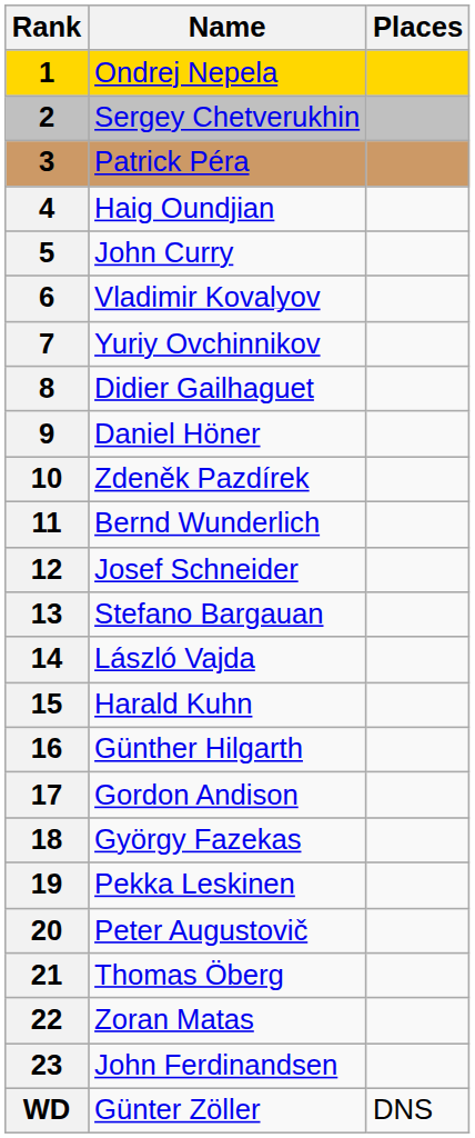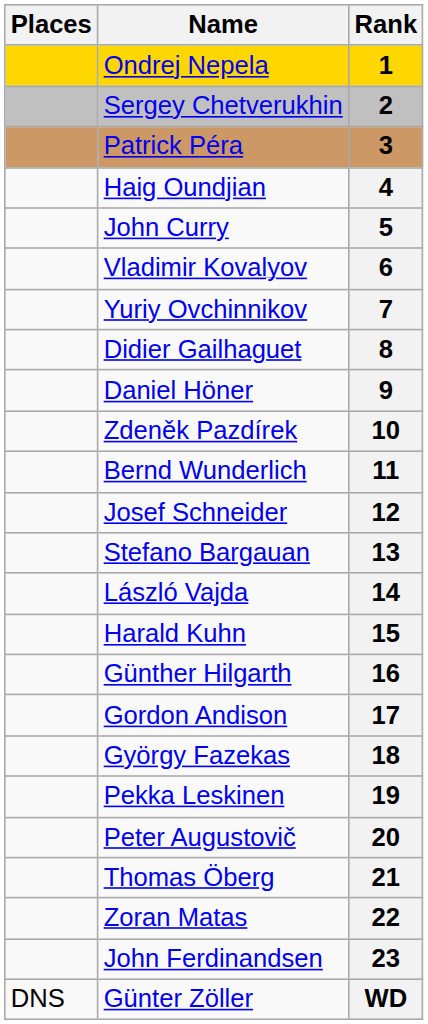 <table class="wikitable">
 <tr>
+<th>Places</th>
+<th>Name</th>
 <th>Rank</th>
-<th>Name</th>
-<th>Places</th>
 </tr>
 <tr bgcolor="gold">
+<td></td>
+<td> <a href='#'>Ondrej Nepela</a></td>
 <td align="center"><strong>1</strong></td>
-<td> <a href='#'>Ondrej Nepela</a></td>
-<td></td>
 </tr>
 <tr bgcolor="silver">
+<td></td>
+<td> <a href='#'>Sergey Chetverukhin</a></td>
 <td align="center"><strong>2</strong></td>
-<td> <a href='#'>Sergey Chetverukhin</a></td>
-<td></td>
 </tr>
 <tr bgcolor="cc9966">
+<td></td>
+<td> <a href='#'>Patrick Péra</a></td>
 <td align="center"><strong>3</strong></td>
-<td> <a href='#'>Patrick Péra</a></td>
-<td></td>
 </tr>
 <tr>
+<td></td>
+<td> <a href='#'>Haig Oundjian</a></td>
 <th>4</th>
-<td> <a href='#'>Haig Oundjian</a></td>
-<td></td>
 </tr>
 <tr>
+<td></td>
+<td> <a href='#'>John Curry</a></td>
 <th>5</th>
-<td> <a href='#'>John Curry</a></td>
-<td></td>
 </tr>
 <tr>
+<td></td>
+<td> <a href='#'>Vladimir Kovalyov</a></td>
 <th>6</th>
-<td> <a href='#'>Vladimir Kovalyov</a></td>
-<td></td>
 </tr>
 <tr>
+<td></td>
+<td> <a href='#'>Yuriy Ovchinnikov</a></td>
 <th>7</th>
-<td> <a href='#'>Yuriy Ovchinnikov</a></td>
-<td></td>
 </tr>
 <tr>
+<td></td>
+<td> <a href='#'>Didier Gailhaguet</a></td>
 <th>8</th>
-<td> <a href='#'>Didier Gailhaguet</a></td>
-<td></td>
 </tr>
 <tr>
+<td></td>
+<td> <a href='#'>Daniel Höner</a></td>
 <th>9</th>
-<td> <a href='#'>Daniel Höner</a></td>
-<td></td>
 </tr>
 <tr>
+<td></td>
+<td> <a href='#'>Zdeněk Pazdírek</a></td>
 <th>10</th>
-<td> <a href='#'>Zdeněk Pazdírek</a></td>
-<td></td>
 </tr>
 <tr>
+<td></td>
+<td> <a href='#'>Bernd Wunderlich</a></td>
 <th>11</th>
-<td> <a href='#'>Bernd Wunderlich</a></td>
-<td></td>
 </tr>
 <tr>
+<td></td>
+<td> <a href='#'>Josef Schneider</a></td>
 <th>12</th>
-<td> <a href='#'>Josef Schneider</a></td>
-<td></td>
 </tr>
 <tr>
+<td></td>
+<td> <a href='#'>Stefano Bargauan</a></td>
 <th>13</th>
-<td> <a href='#'>Stefano Bargauan</a></td>
-<td></td>
 </tr>
 <tr>
+<td></td>
+<td> <a href='#'>László Vajda</a></td>
 <th>14</th>
-<td> <a href='#'>László Vajda</a></td>
-<td></td>
 </tr>
 <tr>
+<td></td>
+<td> <a href='#'>Harald Kuhn</a></td>
 <th>15</th>
-<td> <a href='#'>Harald Kuhn</a></td>
-<td></td>
 </tr>
 <tr>
+<td></td>
+<td> <a href='#'>Günther Hilgarth</a></td>
 <th>16</th>
-<td> <a href='#'>Günther Hilgarth</a></td>
-<td></td>
 </tr>
 <tr>
+<td></td>
+<td> <a href='#'>Gordon Andison</a></td>
 <th>17</th>
-<td> <a href='#'>Gordon Andison</a></td>
-<td></td>
 </tr>
 <tr>
+<td></td>
+<td> <a href='#'>György Fazekas</a></td>
 <th>18</th>
-<td> <a href='#'>György Fazekas</a></td>
-<td></td>
 </tr>
 <tr>
+<td></td>
+<td> <a href='#'>Pekka Leskinen</a></td>
 <th>19</th>
-<td> <a href='#'>Pekka Leskinen</a></td>
-<td></td>
 </tr>
 <tr>
+<td></td>
+<td> <a href='#'>Peter Augustovič</a></td>
 <th>20</th>
-<td> <a href='#'>Peter Augustovič</a></td>
-<td></td>
 </tr>
 <tr>
+<td></td>
+<td> <a href='#'>Thomas Öberg</a></td>
 <th>21</th>
-<td> <a href='#'>Thomas Öberg</a></td>
-<td></td>
 </tr>
 <tr>
+<td></td>
+<td> <a href='#'>Zoran Matas</a></td>
 <th>22</th>
-<td> <a href='#'>Zoran Matas</a></td>
-<td></td>
 </tr>
 <tr>
+<td></td>
+<td> <a href='#'>John Ferdinandsen</a></td>
 <th>23</th>
-<td> <a href='#'>John Ferdinandsen</a></td>
-<td></td>
 </tr>
 <tr>
+<td>DNS</td>
+<td> <a href='#'>Günter Zöller</a></td>
 <th>WD</th>
-<td> <a href='#'>Günter Zöller</a></td>
-<td>DNS</td>
 </tr>
 </table>
